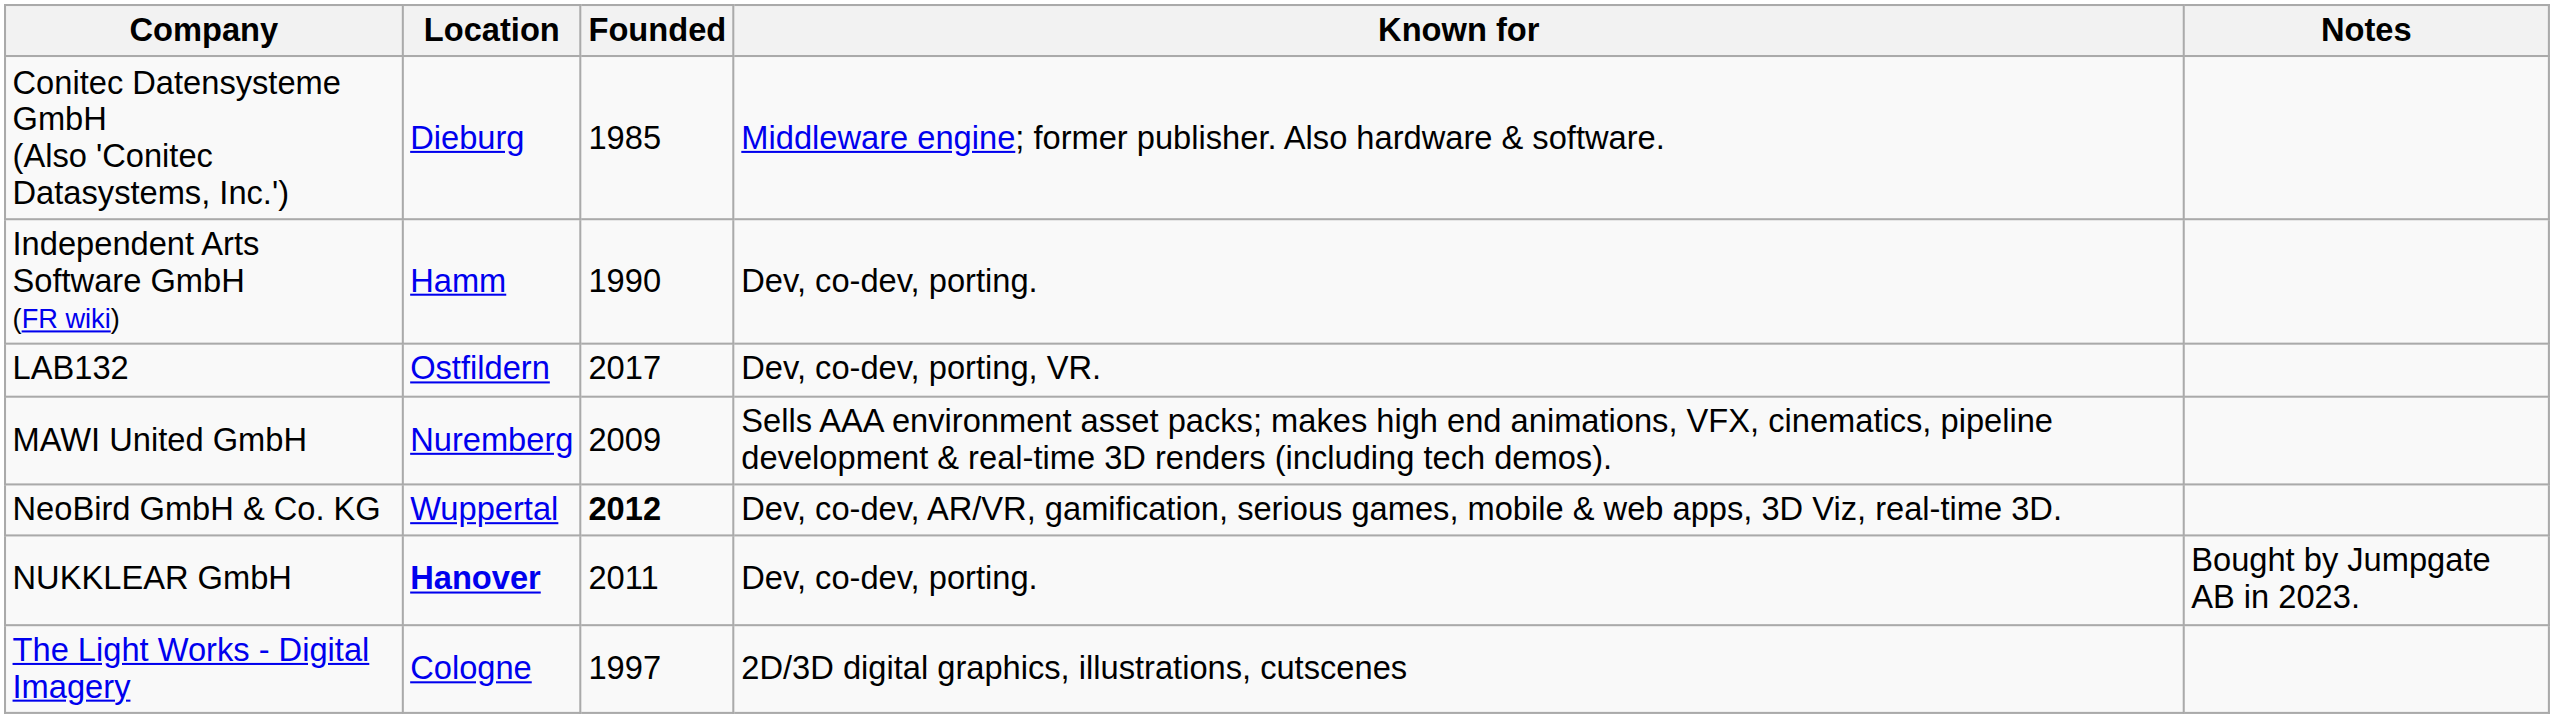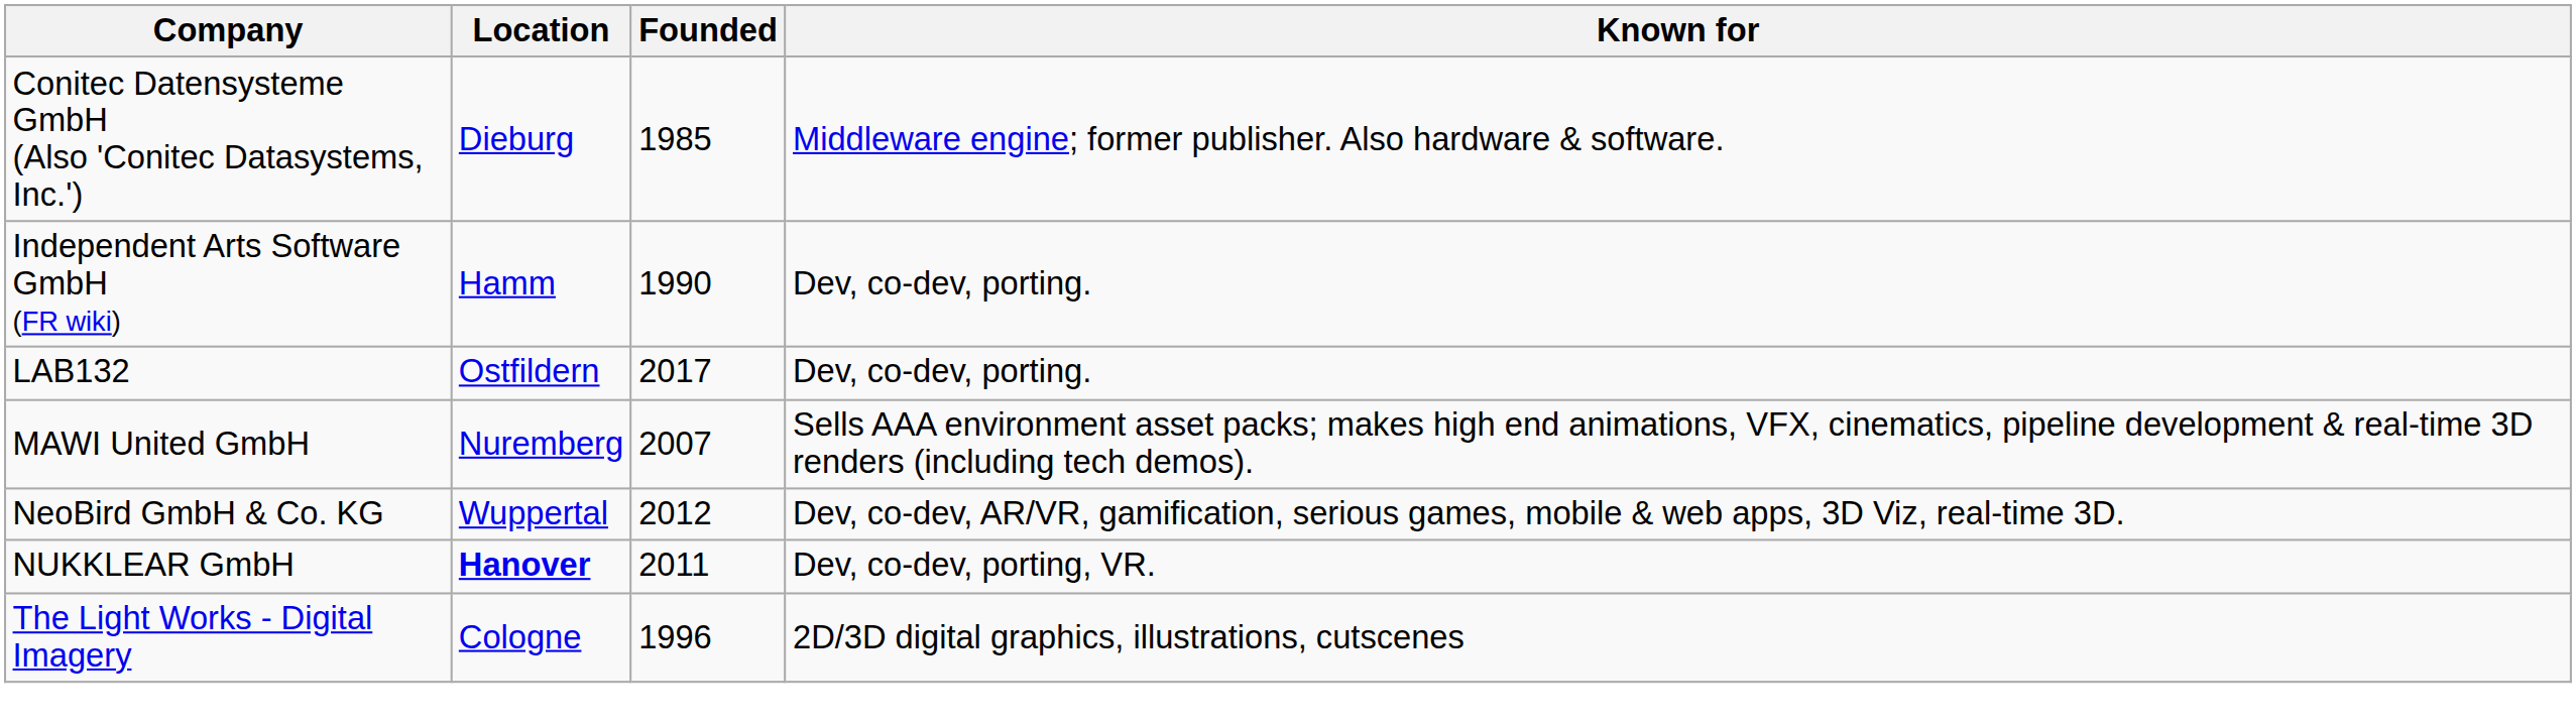 <table class="wikitable sortable mw-collapsible">
 <tr>
 <th><strong>Company</strong></th>
 <th><strong>Location</strong></th>
 <th><strong>Founded</strong></th>
 <th><strong>Known for</strong></th>
-<th><strong>Notes</strong></th>
 </tr>
 <tr>
 <td>Conitec Datensysteme GmbH<br>(Also 'Conitec Datasystems, Inc.')</td>
 <td><a href='#'>Dieburg</a></td>
 <td>1985</td>
 <td><a href='#'>Middleware engine</a>; former publisher. Also hardware & software.</td>
-<td></td>
 </tr>
 <tr>
 <td>Independent Arts Software GmbH<br><small>(<a href='#'>FR wiki</a>)</small></td>
 <td><a href='#'>Hamm</a></td>
 <td>1990</td>
 <td>Dev, co-dev, porting.</td>
-<td></td>
 </tr>
 <tr>
 <td>LAB132</td>
 <td><a href='#'>Ostfildern</a></td>
 <td>2017</td>
-<td>Dev, co-dev, porting, VR.</td>
-<td></td>
+<td>Dev, co-dev, porting.</td>
 </tr>
 <tr>
 <td>MAWI United GmbH</td>
 <td><a href='#'>Nuremberg</a></td>
-<td>2009</td>
+<td>2007</td>
 <td>Sells AAA environment asset packs; makes high end animations, VFX, cinematics, pipeline development & real-time 3D renders (including tech demos).</td>
-<td></td>
 </tr>
 <tr>
 <td>NeoBird GmbH & Co. KG</td>
 <td><a href='#'>Wuppertal</a></td>
-<td><strong>2012</strong></td>
+<td>2012</td>
 <td>Dev, co-dev, AR/VR, gamification, serious games, mobile & web apps, 3D Viz, real-time 3D.</td>
-<td></td>
 </tr>
 <tr>
 <td>NUKKLEAR GmbH</td>
 <td><strong><a href='#'>Hanover</a></strong></td>
 <td>2011</td>
-<td>Dev, co-dev, porting.</td>
-<td>Bought by Jumpgate AB in 2023.</td>
+<td>Dev, co-dev, porting, VR.</td>
 </tr>
 <tr>
 <td><a href='#'>The Light Works - Digital Imagery</a></td>
 <td><a href='#'>Cologne</a></td>
-<td>1997</td>
+<td>1996</td>
 <td>2D/3D digital graphics, illustrations, cutscenes</td>
-<td></td>
 </tr>
 </table>
